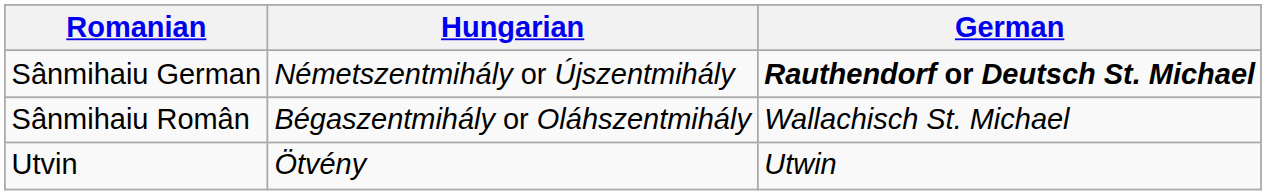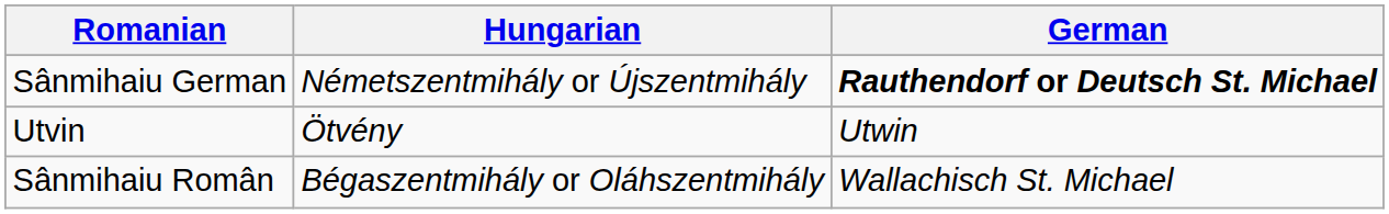 <table class="wikitable">
 <tr>
 <th><a href='#'>Romanian</a></th>
 <th><a href='#'>Hungarian</a></th>
 <th><a href='#'>German</a></th>
 </tr>
 <tr>
 <td>Sânmihaiu German</td>
 <td><em>Németszentmihály</em> or <em>Újszentmihály</em></td>
 <td><strong><em>Rauthendorf</em> or <em>Deutsch St. Michael</em></strong></td>
 </tr>
 <tr>
+<td>Utvin</td>
+<td><em>Ötvény</em></td>
+<td><em>Utwin</em></td>
+</tr>
+<tr>
 <td>Sânmihaiu Român</td>
 <td><em>Bégaszentmihály</em> or <em>Oláhszentmihály</em></td>
 <td><em>Wallachisch St. Michael</em></td>
 </tr>
-<tr>
-<td>Utvin</td>
-<td><em>Ötvény</em></td>
-<td><em>Utwin</em></td>
-</tr>
 </table>
